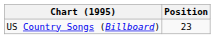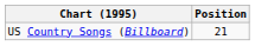 <table class="wikitable sortable">
 <tr>
 <th scope="col">Chart (1995)</th>
 <th scope="col">Position</th>
 </tr>
 <tr>
 <td>US <a href='#'>Country Songs</a> (<em><a href='#'>Billboard</a></em>)</td>
-<td align="center">23</td>
+<td align="center">21</td>
 </tr>
 </table>
